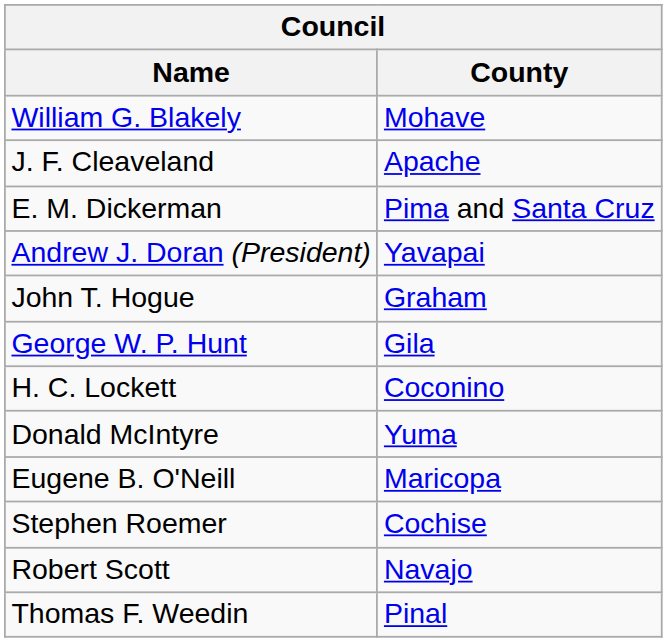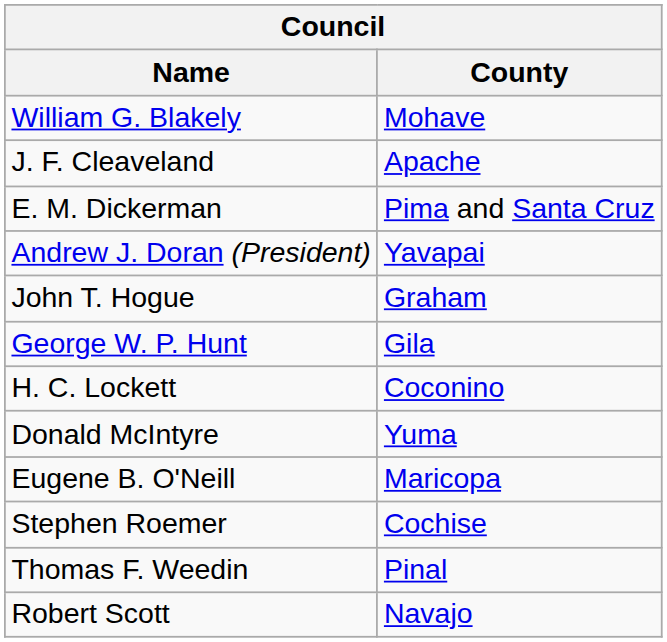 <table class="wikitable">
 <tr>
 <th colspan="2">Council</th>
 </tr>
 <tr>
 <th>Name</th>
 <th>County</th>
 </tr>
 <tr>
 <td><a href='#'>William G. Blakely</a></td>
 <td><a href='#'>Mohave</a></td>
 </tr>
 <tr>
 <td>J. F. Cleaveland</td>
 <td><a href='#'>Apache</a></td>
 </tr>
 <tr>
 <td>E. M. Dickerman</td>
 <td><a href='#'>Pima</a> and <a href='#'>Santa Cruz</a></td>
 </tr>
 <tr>
 <td><a href='#'>Andrew J. Doran</a> <em>(President)</em></td>
 <td><a href='#'>Yavapai</a></td>
 </tr>
 <tr>
 <td>John T. Hogue</td>
 <td><a href='#'>Graham</a></td>
 </tr>
 <tr>
 <td><a href='#'>George W. P. Hunt</a></td>
 <td><a href='#'>Gila</a></td>
 </tr>
 <tr>
 <td>H. C. Lockett</td>
 <td><a href='#'>Coconino</a></td>
 </tr>
 <tr>
 <td>Donald McIntyre</td>
 <td><a href='#'>Yuma</a></td>
 </tr>
 <tr>
 <td>Eugene B. O'Neill</td>
 <td><a href='#'>Maricopa</a></td>
 </tr>
 <tr>
 <td>Stephen Roemer</td>
 <td><a href='#'>Cochise</a></td>
 </tr>
 <tr>
+<td>Thomas F. Weedin</td>
+<td><a href='#'>Pinal</a></td>
+</tr>
+<tr>
 <td>Robert Scott</td>
 <td><a href='#'>Navajo</a></td>
 </tr>
-<tr>
-<td>Thomas F. Weedin</td>
-<td><a href='#'>Pinal</a></td>
-</tr>
 </table>
